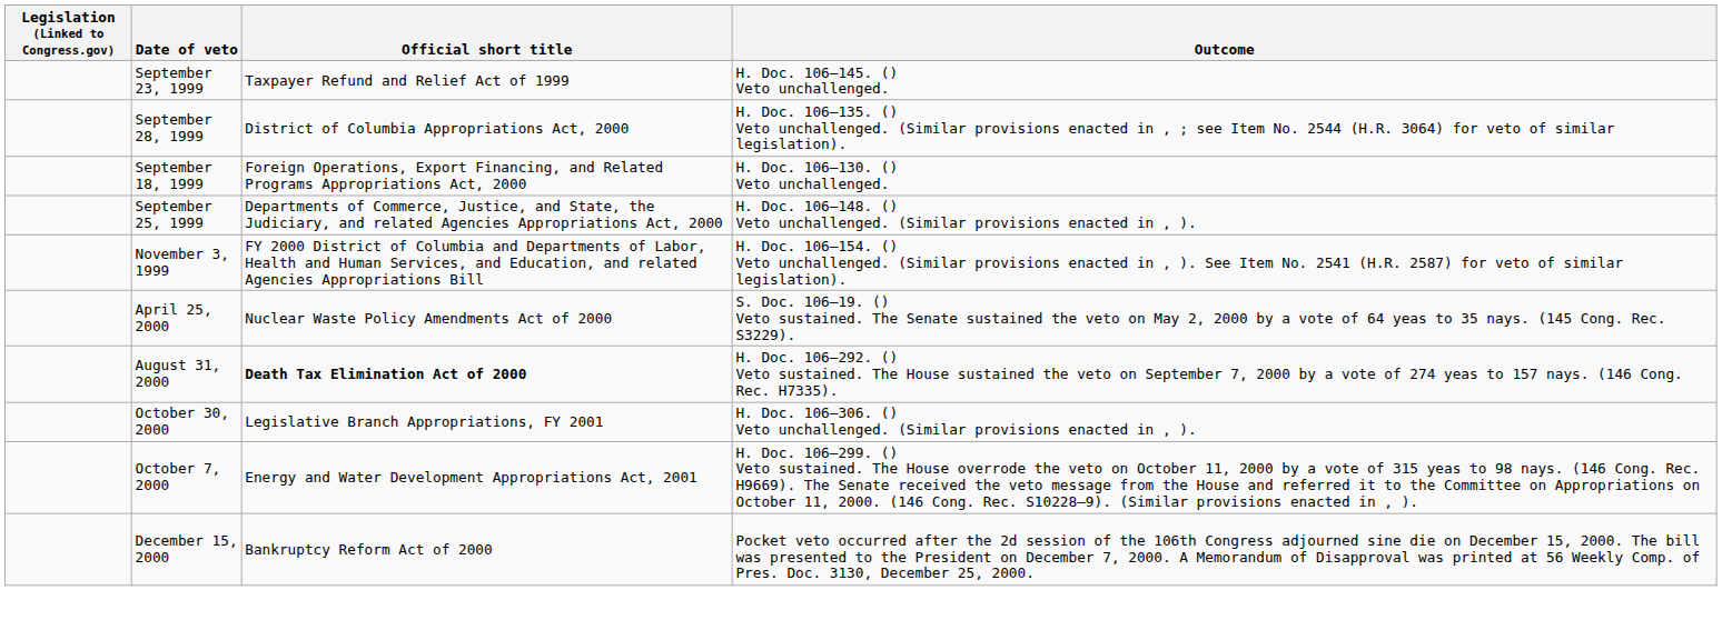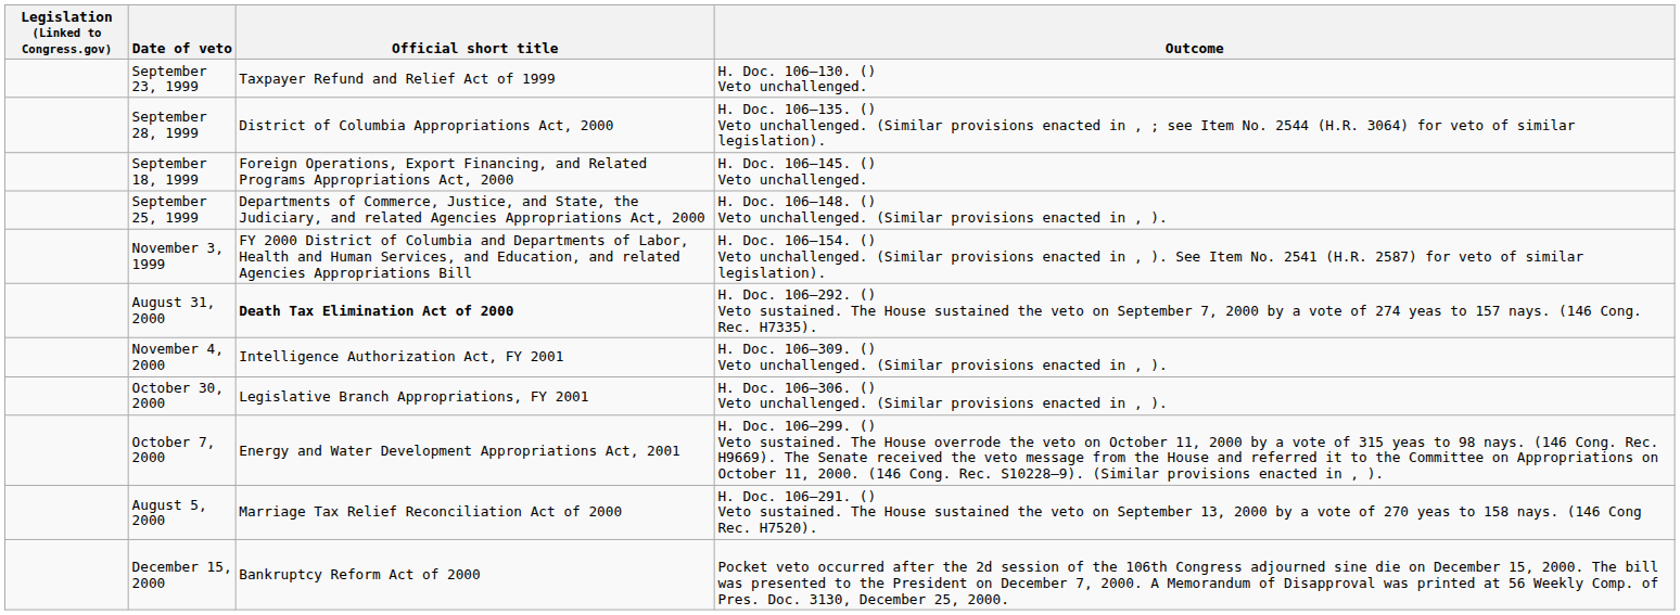 <table class=wikitable>
 <tr valign=bottom>
 <th>Legislation<br><small>(Linked to Congress.gov)</small></th>
 <th>Date of veto</th>
 <th>Official short title</th>
 <th>Outcome</th>
 </tr>
 <tr>
 <td></td>
 <td>September 23, 1999</td>
 <td>Taxpayer Refund and Relief Act of 1999</td>
-<td>H. Doc. 106–145. ()<br>Veto unchallenged.</td>
+<td>H. Doc. 106–130. ()<br>Veto unchallenged.</td>
 </tr>
 <tr>
 <td></td>
 <td>September 28, 1999</td>
 <td>District of Columbia Appropriations Act, 2000</td>
 <td>H. Doc. 106–135. ()<br>Veto unchallenged. (Similar provisions enacted in , ; see Item No. 2544 (H.R. 3064) for veto of similar legislation).</td>
 </tr>
 <tr>
 <td></td>
 <td>September 18, 1999</td>
 <td>Foreign Operations, Export Financing, and Related Programs Appropriations Act, 2000</td>
-<td>H. Doc. 106–130. ()<br>Veto unchallenged.</td>
+<td>H. Doc. 106–145. ()<br>Veto unchallenged.</td>
 </tr>
 <tr>
 <td></td>
 <td>September 25, 1999</td>
 <td>Departments of Commerce, Justice, and State, the Judiciary, and related Agencies Appropriations Act, 2000</td>
 <td>H. Doc. 106–148. ()<br>Veto unchallenged. (Similar provisions enacted in , ).</td>
 </tr>
 <tr>
 <td></td>
 <td>November 3, 1999</td>
 <td>FY 2000 District of Columbia and Departments of Labor, Health and Human Services, and Education, and related Agencies Appropriations Bill</td>
 <td>H. Doc. 106–154. ()<br>Veto unchallenged. (Similar provisions enacted in , ). See Item No. 2541 (H.R. 2587) for veto of similar legislation).</td>
 </tr>
 <tr>
 <td></td>
-<td>April 25, 2000</td>
-<td>Nuclear Waste Policy Amendments Act of 2000</td>
-<td>S. Doc. 106–19. ()<br>Veto sustained. The Senate sustained the veto on May 2, 2000 by a vote of 64 yeas to 35 nays. (145 Cong. Rec. S3229).</td>
+<td>August 31, 2000</td>
+<td><strong>Death Tax Elimination Act of 2000</strong></td>
+<td>H. Doc. 106–292. ()<br>Veto sustained. The House sustained the veto on September 7, 2000 by a vote of 274 yeas to 157 nays. (146 Cong. Rec. H7335).</td>
 </tr>
 <tr>
 <td></td>
-<td>August 31, 2000</td>
-<td><strong>Death Tax Elimination Act of 2000</strong></td>
-<td>H. Doc. 106–292. ()<br>Veto sustained. The House sustained the veto on September 7, 2000 by a vote of 274 yeas to 157 nays. (146 Cong. Rec. H7335).</td>
+<td>November 4, 2000</td>
+<td>Intelligence Authorization Act, FY 2001</td>
+<td>H. Doc. 106–309. ()<br>Veto unchallenged. (Similar provisions enacted in , ).</td>
 </tr>
 <tr>
 <td></td>
 <td>October 30, 2000</td>
 <td>Legislative Branch Appropriations, FY 2001</td>
 <td>H. Doc. 106–306. ()<br>Veto unchallenged. (Similar provisions enacted in , ).</td>
 </tr>
 <tr>
 <td></td>
 <td>October 7, 2000</td>
 <td>Energy and Water Development Appropriations Act, 2001</td>
 <td>H. Doc. 106–299. ()<br>Veto sustained. The House overrode the veto on October 11, 2000 by a vote of 315 yeas to 98 nays. (146 Cong. Rec. H9669). The Senate received the veto message from the House and referred it to the Committee on Appropriations on October 11, 2000. (146 Cong. Rec. S10228–9). (Similar provisions enacted in , ).</td>
 </tr>
 <tr>
 <td></td>
+<td>August 5, 2000</td>
+<td>Marriage Tax Relief Reconciliation Act of 2000</td>
+<td>H. Doc. 106–291. ()<br>Veto sustained. The House sustained the veto on September 13, 2000 by a vote of 270 yeas to 158 nays. (146 Cong Rec. H7520).</td>
+</tr>
+<tr>
+<td></td>
 <td>December 15, 2000</td>
 <td>Bankruptcy Reform Act of 2000</td>
 <td><br>Pocket veto occurred after the 2d session of the 106th Congress adjourned sine die on December 15, 2000. The bill was presented to the President on December 7, 2000. A Memorandum of Disapproval was printed at 56 Weekly Comp. of Pres. Doc. 3130, December 25, 2000.</td>
 </tr>
 </table>
